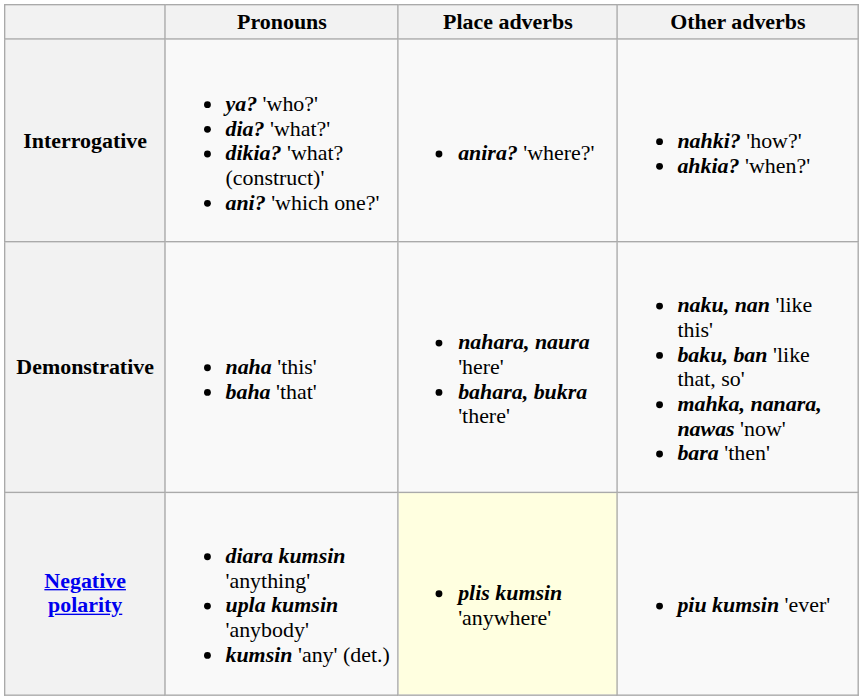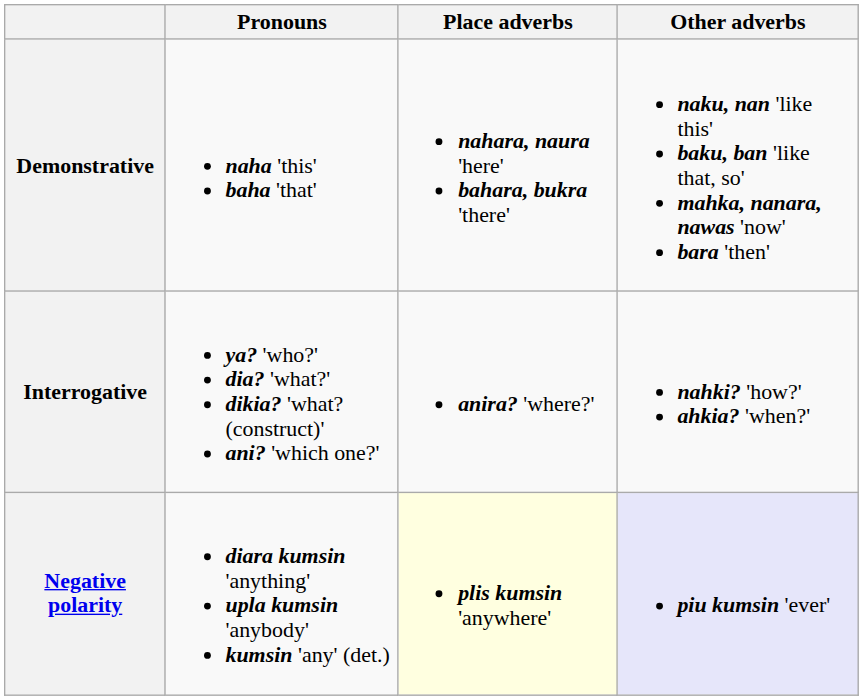 <table class="wikitable" style="margin:1em auto 1em auto;">
 <tr>
 <th></th>
 <th style="text-align:center;">Pronouns</th>
 <th style="text-align:center;">Place adverbs</th>
 <th style="text-align:center;">Other adverbs</th>
 </tr>
 <tr>
+<th style="text-align:center;">Demonstrative</th>
+<td><br><ul><li><strong><em>naha</em></strong> 'this'</li><li><strong><em>baha</em></strong> 'that'</li></ul></td>
+<td><br><ul><li><strong><em>nahara, naura</em></strong> 'here'</li><li><strong><em>bahara, bukra</em></strong> 'there'</li></ul></td>
+<td><br><ul><li><strong><em>naku, nan</em></strong> 'like this'</li><li><strong><em>baku, ban</em></strong> 'like that, so'</li><li><strong><em>mahka, nanara, nawas</em></strong> 'now'</li><li><strong><em>bara</em></strong> 'then'</li></ul></td>
+</tr>
+<tr>
 <th style="text-align:center;">Interrogative</th>
 <td><br><ul><li><strong><em>ya?</em></strong> 'who?'</li><li><strong><em>dia?</em></strong> 'what?'</li><li><strong><em>dikia?</em></strong> 'what? (construct)'</li><li><strong><em>ani?</em></strong> 'which one?'</li></ul></td>
 <td><br><ul><li><strong><em>anira?</em></strong> 'where?'</li></ul></td>
 <td><br><ul><li><strong><em>nahki?</em></strong> 'how?'</li><li><strong><em>ahkia?</em></strong> 'when?'</li></ul></td>
 </tr>
 <tr>
-<th style="text-align:center;">Demonstrative</th>
-<td><br><ul><li><strong><em>naha</em></strong> 'this'</li><li><strong><em>baha</em></strong> 'that'</li></ul></td>
-<td><br><ul><li><strong><em>nahara, naura</em></strong> 'here'</li><li><strong><em>bahara, bukra</em></strong> 'there'</li></ul></td>
-<td><br><ul><li><strong><em>naku, nan</em></strong> 'like this'</li><li><strong><em>baku, ban</em></strong> 'like that, so'</li><li><strong><em>mahka, nanara, nawas</em></strong> 'now'</li><li><strong><em>bara</em></strong> 'then'</li></ul></td>
-</tr>
-<tr>
 <th style="text-align:center;"><a href='#'>Negative polarity</a></th>
 <td><br><ul><li><strong><em>diara kumsin</em></strong> 'anything'</li><li><strong><em>upla kumsin</em></strong> 'anybody'</li><li><strong><em>kumsin</em></strong> 'any' (det.)</li></ul></td>
 <td style="background: lightyellow;"><br><ul><li><strong><em>plis kumsin</em></strong> 'anywhere'</li></ul></td>
-<td><br><ul><li><strong><em>piu kumsin</em></strong> 'ever'</li></ul></td>
+<td style="background: lavender;"><br><ul><li><strong><em>piu kumsin</em></strong> 'ever'</li></ul></td>
 </tr>
 </table>
